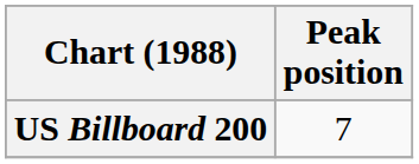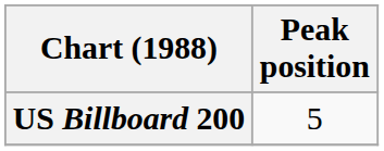 <table class="wikitable sortable plainrowheaders" style="text-align:center">
 <tr>
 <th>Chart (1988)</th>
 <th>Peak<br>position</th>
 </tr>
 <tr>
 <th scope="row">US <em>Billboard</em> 200</th>
-<td>7</td>
+<td>5</td>
 </tr>
 <tr>
 </tr>
 </table>
